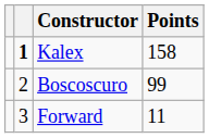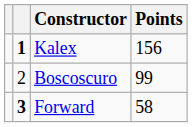 <table class="wikitable" style="font-size: 95%;">
 <tr>
 <th></th>
 <th></th>
 <th>Constructor</th>
 <th>Points</th>
 </tr>
 <tr>
 <td></td>
 <td align=center><strong>1</strong></td>
 <td> <a href='#'>Kalex</a></td>
-<td align=left>158</td>
+<td align=left>156</td>
 </tr>
 <tr>
 <td></td>
 <td align=center>2</td>
 <td> <a href='#'>Boscoscuro</a></td>
 <td align=left>99</td>
 </tr>
 <tr>
 <td></td>
-<td align=center>3</td>
+<td align=center><strong>3</strong></td>
 <td> <a href='#'>Forward</a></td>
-<td align=left>11</td>
+<td align=left>58</td>
 </tr>
 </table>
